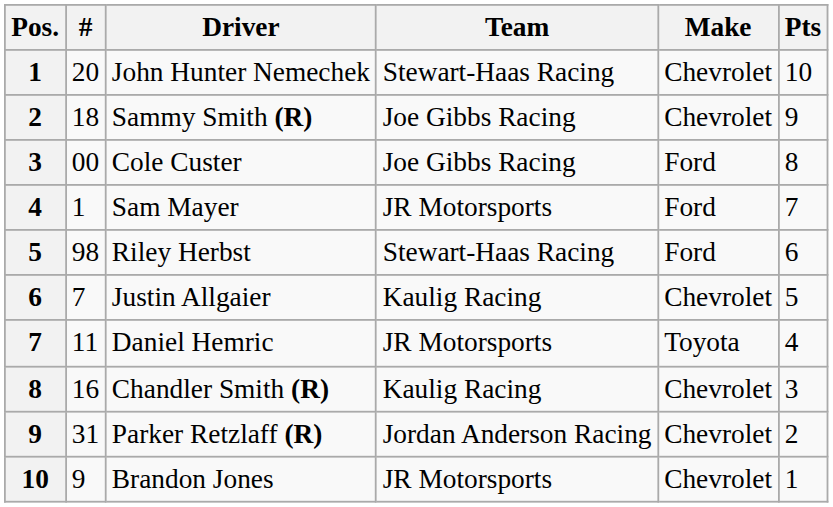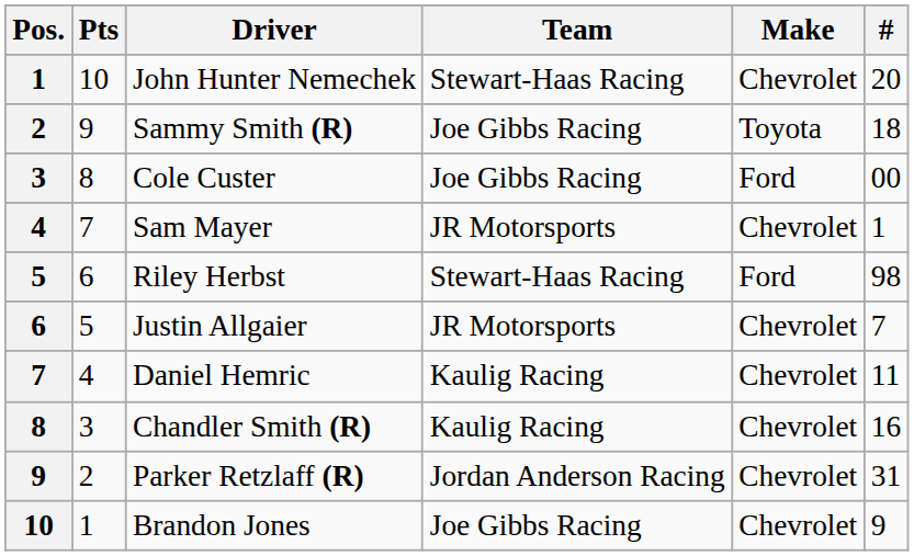 <table class="wikitable" style="font-size:95%">
 <tr>
 <th>Pos.</th>
-<th>#</th>
+<th>Pts</th>
 <th>Driver</th>
 <th>Team</th>
 <th>Make</th>
-<th>Pts</th>
+<th>#</th>
 </tr>
 <tr>
 <th>1</th>
-<td>20</td>
+<td>10</td>
 <td>John Hunter Nemechek</td>
 <td>Stewart-Haas Racing</td>
 <td>Chevrolet</td>
-<td>10</td>
+<td>20</td>
 </tr>
 <tr>
 <th>2</th>
+<td>9</td>
+<td>Sammy Smith <strong>(R)</strong></td>
+<td>Joe Gibbs Racing</td>
+<td>Toyota</td>
 <td>18</td>
-<td>Sammy Smith <strong>(R)</strong></td>
+</tr>
+<tr>
+<th>3</th>
+<td>8</td>
+<td>Cole Custer</td>
+<td>Joe Gibbs Racing</td>
+<td>Ford</td>
+<td>00</td>
+</tr>
+<tr>
+<th>4</th>
+<td>7</td>
+<td>Sam Mayer</td>
+<td>JR Motorsports</td>
+<td>Chevrolet</td>
+<td>1</td>
+</tr>
+<tr>
+<th>5</th>
+<td>6</td>
+<td>Riley Herbst</td>
+<td>Stewart-Haas Racing</td>
+<td>Ford</td>
+<td>98</td>
+</tr>
+<tr>
+<th>6</th>
+<td>5</td>
+<td>Justin Allgaier</td>
+<td>JR Motorsports</td>
+<td>Chevrolet</td>
+<td>7</td>
+</tr>
+<tr>
+<th>7</th>
+<td>4</td>
+<td>Daniel Hemric</td>
+<td>Kaulig Racing</td>
+<td>Chevrolet</td>
+<td>11</td>
+</tr>
+<tr>
+<th>8</th>
+<td>3</td>
+<td>Chandler Smith <strong>(R)</strong></td>
+<td>Kaulig Racing</td>
+<td>Chevrolet</td>
+<td>16</td>
+</tr>
+<tr>
+<th>9</th>
+<td>2</td>
+<td>Parker Retzlaff <strong>(R)</strong></td>
+<td>Jordan Anderson Racing</td>
+<td>Chevrolet</td>
+<td>31</td>
+</tr>
+<tr>
+<th>10</th>
+<td>1</td>
+<td>Brandon Jones</td>
 <td>Joe Gibbs Racing</td>
 <td>Chevrolet</td>
 <td>9</td>
 </tr>
-<tr>
-<th>3</th>
-<td>00</td>
-<td>Cole Custer</td>
-<td>Joe Gibbs Racing</td>
-<td>Ford</td>
-<td>8</td>
-</tr>
-<tr>
-<th>4</th>
-<td>1</td>
-<td>Sam Mayer</td>
-<td>JR Motorsports</td>
-<td>Ford</td>
-<td>7</td>
-</tr>
-<tr>
-<th>5</th>
-<td>98</td>
-<td>Riley Herbst</td>
-<td>Stewart-Haas Racing</td>
-<td>Ford</td>
-<td>6</td>
-</tr>
-<tr>
-<th>6</th>
-<td>7</td>
-<td>Justin Allgaier</td>
-<td>Kaulig Racing</td>
-<td>Chevrolet</td>
-<td>5</td>
-</tr>
-<tr>
-<th>7</th>
-<td>11</td>
-<td>Daniel Hemric</td>
-<td>JR Motorsports</td>
-<td>Toyota</td>
-<td>4</td>
-</tr>
-<tr>
-<th>8</th>
-<td>16</td>
-<td>Chandler Smith <strong>(R)</strong></td>
-<td>Kaulig Racing</td>
-<td>Chevrolet</td>
-<td>3</td>
-</tr>
-<tr>
-<th>9</th>
-<td>31</td>
-<td>Parker Retzlaff <strong>(R)</strong></td>
-<td>Jordan Anderson Racing</td>
-<td>Chevrolet</td>
-<td>2</td>
-</tr>
-<tr>
-<th>10</th>
-<td>9</td>
-<td>Brandon Jones</td>
-<td>JR Motorsports</td>
-<td>Chevrolet</td>
-<td>1</td>
-</tr>
 </table>
